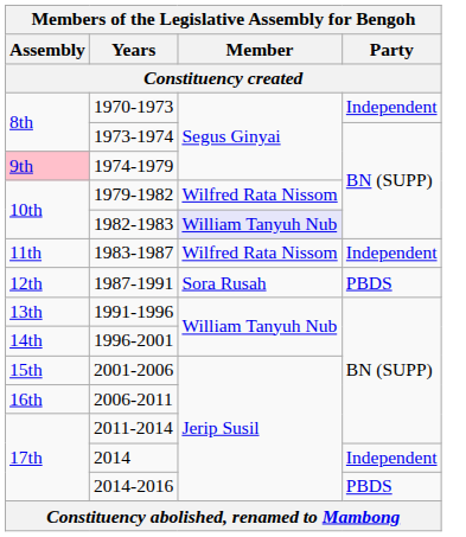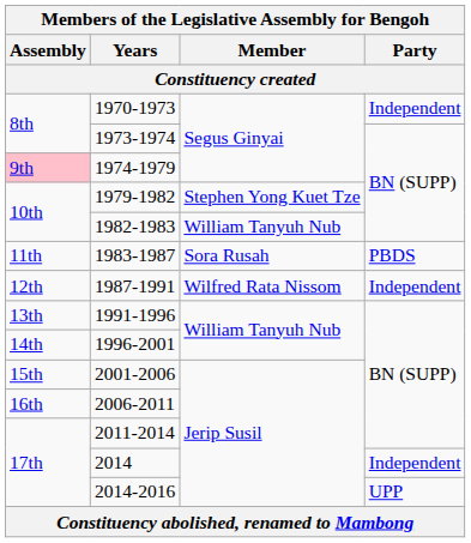 <table class=wikitable>
 <tr>
 <th colspan=5>Members of the Legislative Assembly for Bengoh</th>
 </tr>
 <tr>
 <th>Assembly</th>
 <th>Years</th>
 <th>Member</th>
 <th>Party</th>
 </tr>
 <tr>
 <th colspan=4 align=center><em>Constituency created</em></th>
 </tr>
 <tr>
 <td rowspan=2><a href='#'>8th</a></td>
 <td>1970-1973</td>
 <td rowspan=3><a href='#'>Segus Ginyai</a></td>
 <td><a href='#'>Independent</a></td>
 </tr>
 <tr>
 <td>1973-1974</td>
 <td rowspan=4><a href='#'>BN</a> (SUPP)</td>
 </tr>
 <tr>
 <td style="background: pink;"><a href='#'>9th</a></td>
 <td>1974-1979</td>
 </tr>
 <tr>
 <td rowspan=2><a href='#'>10th</a></td>
 <td>1979-1982</td>
-<td><a href='#'>Wilfred Rata Nissom</a></td>
+<td><a href='#'>Stephen Yong Kuet Tze</a></td>
 </tr>
 <tr>
 <td>1982-1983</td>
-<td style="background: lavender;"><a href='#'>William Tanyuh Nub</a></td>
+<td><a href='#'>William Tanyuh Nub</a></td>
 </tr>
 <tr>
 <td><a href='#'>11th</a></td>
 <td>1983-1987</td>
-<td><a href='#'>Wilfred Rata Nissom</a></td>
-<td><a href='#'>Independent</a></td>
+<td><a href='#'>Sora Rusah</a></td>
+<td><a href='#'>PBDS</a></td>
 </tr>
 <tr>
 <td><a href='#'>12th</a></td>
 <td>1987-1991</td>
-<td><a href='#'>Sora Rusah</a></td>
-<td><a href='#'>PBDS</a></td>
+<td><a href='#'>Wilfred Rata Nissom</a></td>
+<td><a href='#'>Independent</a></td>
 </tr>
 <tr>
 <td><a href='#'>13th</a></td>
 <td>1991-1996</td>
 <td rowspan=2><a href='#'>William Tanyuh Nub</a></td>
 <td rowspan=5>BN (SUPP)</td>
 </tr>
 <tr>
 <td><a href='#'>14th</a></td>
 <td>1996-2001</td>
 </tr>
 <tr>
 <td><a href='#'>15th</a></td>
 <td>2001-2006</td>
 <td rowspan=5><a href='#'>Jerip Susil</a></td>
 </tr>
 <tr>
 <td><a href='#'>16th</a></td>
 <td>2006-2011</td>
 </tr>
 <tr>
 <td rowspan=3><a href='#'>17th</a></td>
 <td>2011-2014</td>
 </tr>
 <tr>
 <td>2014</td>
 <td><a href='#'>Independent</a></td>
 </tr>
 <tr>
 <td>2014-2016</td>
-<td><a href='#'>PBDS</a></td>
+<td><a href='#'>UPP</a></td>
 </tr>
 <tr>
 <th colspan=4 align=center><em>Constituency abolished, renamed to <a href='#'>Mambong</a></em></th>
 </tr>
 </table>
